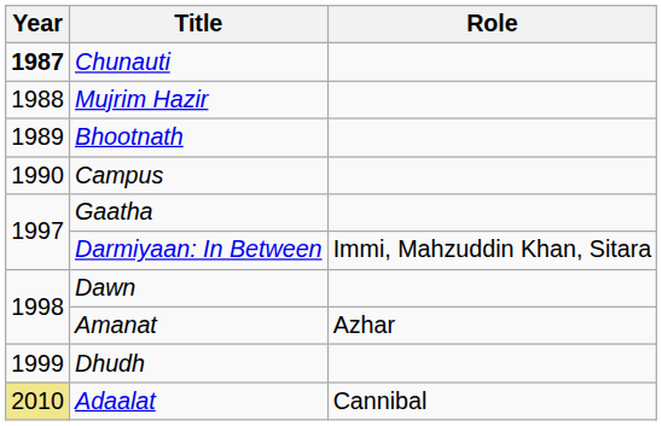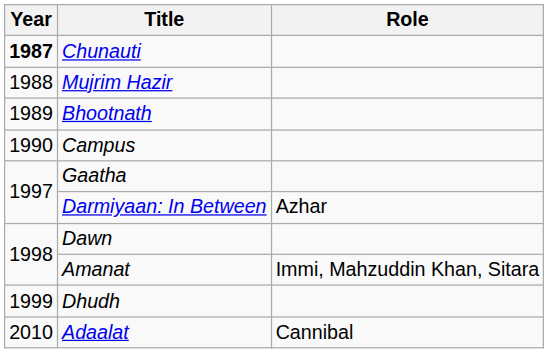 <table class="wikitable">
 <tr>
 <th>Year</th>
 <th>Title</th>
 <th>Role</th>
 </tr>
 <tr>
 <td><strong>1987</strong></td>
 <td><em><a href='#'>Chunauti</a></em></td>
 <td></td>
 </tr>
 <tr>
 <td>1988</td>
 <td><em><a href='#'>Mujrim Hazir</a></em></td>
 <td></td>
 </tr>
 <tr>
 <td>1989</td>
 <td><a href='#'><em>Bhootnath</em></a></td>
 <td></td>
 </tr>
 <tr>
 <td>1990</td>
 <td><em>Campus</em></td>
 <td></td>
 </tr>
 <tr>
 <td rowspan="2">1997</td>
 <td><em>Gaatha</em></td>
 <td></td>
 </tr>
 <tr>
 <td><em><a href='#'>Darmiyaan: In Between</a></em></td>
-<td>Immi, Mahzuddin Khan, Sitara</td>
+<td>Azhar</td>
 </tr>
 <tr>
 <td rowspan="2">1998</td>
 <td><em>Dawn</em></td>
 <td></td>
 </tr>
 <tr>
 <td><em>Amanat</em></td>
-<td>Azhar</td>
+<td>Immi, Mahzuddin Khan, Sitara</td>
 </tr>
 <tr>
 <td>1999</td>
 <td><em>Dhudh</em></td>
 <td></td>
 </tr>
 <tr>
-<td style="background: khaki;">2010</td>
+<td>2010</td>
 <td><em><a href='#'>Adaalat</a></em></td>
 <td>Cannibal</td>
 </tr>
 </table>
